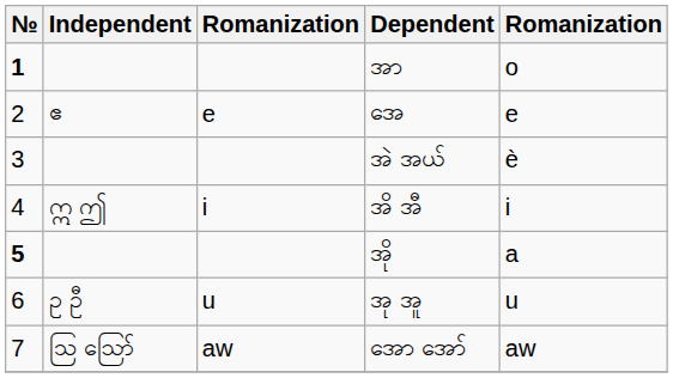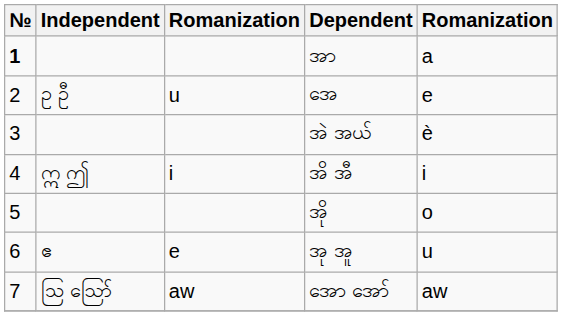 <table class="wikitable">
 <tr>
 <th>№</th>
 <th>Independent</th>
 <th>Romanization</th>
 <th>Dependent</th>
 <th>Romanization</th>
 </tr>
 <tr>
 <td><strong>1</strong></td>
 <td></td>
 <td></td>
 <td>အာ</td>
-<td>o</td>
+<td>a</td>
 </tr>
 <tr>
 <td>2</td>
-<td>ဧ</td>
-<td>e</td>
+<td>ဥ ဦ</td>
+<td>u</td>
 <td>အေ</td>
 <td>e</td>
 </tr>
 <tr>
 <td>3</td>
 <td></td>
 <td></td>
 <td>အဲ အယ်</td>
 <td>è</td>
 </tr>
 <tr>
 <td>4</td>
 <td>ဣ ဤ</td>
 <td>i</td>
 <td>အိ အီ</td>
 <td>i</td>
 </tr>
 <tr>
-<td><strong>5</strong></td>
+<td>5</td>
 <td></td>
 <td></td>
 <td>အို</td>
-<td>a</td>
+<td>o</td>
 </tr>
 <tr>
 <td>6</td>
-<td>ဥ ဦ</td>
-<td>u</td>
+<td>ဧ</td>
+<td>e</td>
 <td>အု အူ</td>
 <td>u</td>
 </tr>
 <tr>
 <td>7</td>
 <td>ဩ ဪ</td>
 <td>aw</td>
 <td>အော အော်</td>
 <td>aw</td>
 </tr>
 <tr>
 </tr>
 </table>
